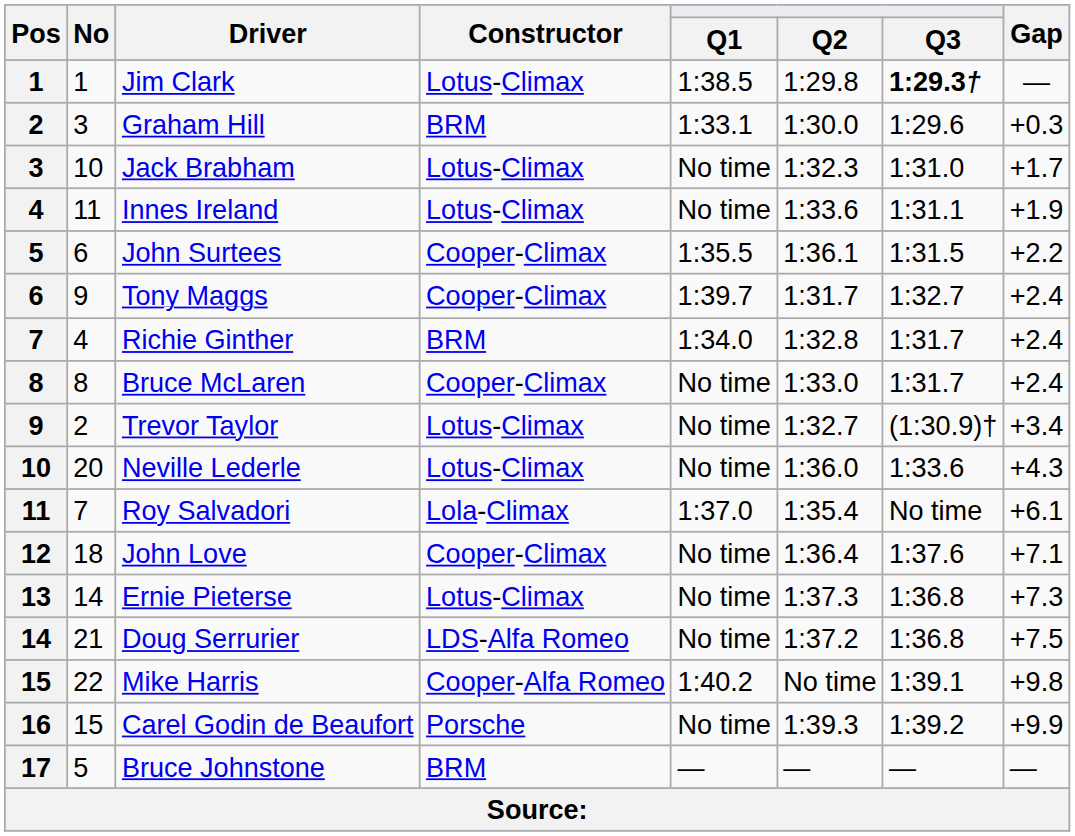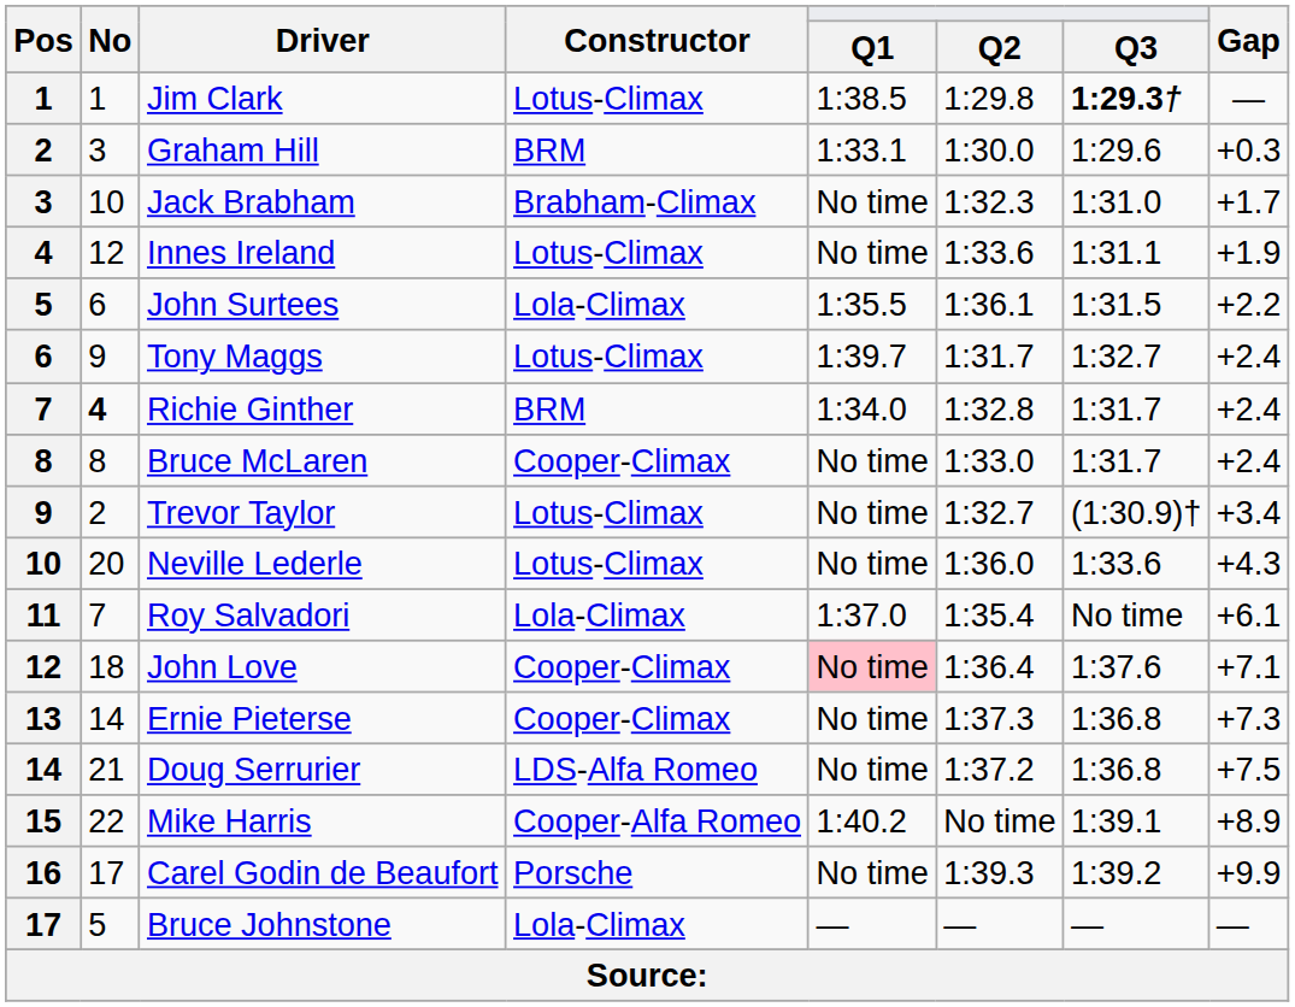 <table class="wikitable sortable" style="font-size: 95%;">
 <tr>
 <th rowspan="2">Pos</th>
 <th rowspan="2">No</th>
 <th rowspan="2">Driver</th>
 <th rowspan="2">Constructor</th>
 <th colspan="3" style="background:#eaecf0; text-align:center;"></th>
 <th rowspan="2">Gap</th>
 </tr>
 <tr>
 <th>Q1</th>
 <th>Q2</th>
 <th>Q3</th>
 </tr>
 <tr>
 <th>1</th>
 <td>1</td>
 <td> <a href='#'>Jim Clark</a></td>
 <td><a href='#'>Lotus</a>-<a href='#'>Climax</a></td>
 <td>1:38.5</td>
 <td>1:29.8</td>
 <td><strong>1:29.3<em>†<strong><em></td>
 <td align="center">—</td>
 </tr>
 <tr>
 <th>2</th>
 <td>3</td>
 <td> <a href='#'>Graham Hill</a></td>
 <td><a href='#'>BRM</a></td>
 <td>1:33.1</td>
 <td>1:30.0</td>
 <td></strong>1:29.6<strong></td>
 <td>+0.3</td>
 </tr>
 <tr>
 <th>3</th>
 <td>10</td>
 <td> <a href='#'>Jack Brabham</a></td>
-<td><a href='#'>Lotus</a>-<a href='#'>Climax</a></td>
+<td><a href='#'>Brabham</a>-<a href='#'>Climax</a></td>
 <td>No time</td>
 <td>1:32.3</td>
 <td></strong>1:31.0<strong></td>
 <td>+1.7</td>
 </tr>
 <tr>
 <th>4</th>
-<td>11</td>
+<td>12</td>
 <td> <a href='#'>Innes Ireland</a></td>
 <td><a href='#'>Lotus</a>-<a href='#'>Climax</a></td>
 <td>No time</td>
 <td>1:33.6</td>
 <td></strong>1:31.1<strong></td>
 <td>+1.9</td>
 </tr>
 <tr>
 <th>5</th>
 <td>6</td>
 <td> <a href='#'>John Surtees</a></td>
-<td><a href='#'>Cooper</a>-<a href='#'>Climax</a></td>
+<td><a href='#'>Lola</a>-<a href='#'>Climax</a></td>
 <td>1:35.5</td>
 <td>1:36.1</td>
 <td></strong>1:31.5<strong></td>
 <td>+2.2</td>
 </tr>
 <tr>
 <th>6</th>
 <td>9</td>
 <td> <a href='#'>Tony Maggs</a></td>
-<td><a href='#'>Cooper</a>-<a href='#'>Climax</a></td>
+<td><a href='#'>Lotus</a>-<a href='#'>Climax</a></td>
 <td>1:39.7</td>
 <td></strong>1:31.7<strong></td>
 <td>1:32.7</td>
 <td>+2.4</td>
 </tr>
 <tr>
 <th>7</th>
-<td>4</td>
+<td><strong>4</strong></td>
 <td> <a href='#'>Richie Ginther</a></td>
 <td><a href='#'>BRM</a></td>
 <td>1:34.0</td>
 <td>1:32.8</td>
 <td></strong>1:31.7<strong></td>
 <td>+2.4</td>
 </tr>
 <tr>
 <th>8</th>
 <td>8</td>
 <td> <a href='#'>Bruce McLaren</a></td>
 <td><a href='#'>Cooper</a>-<a href='#'>Climax</a></td>
 <td>No time</td>
 <td>1:33.0</td>
 <td></strong>1:31.7<strong></td>
 <td>+2.4</td>
 </tr>
 <tr>
 <th>9</th>
 <td>2</td>
 <td> <a href='#'>Trevor Taylor</a></td>
 <td><a href='#'>Lotus</a>-<a href='#'>Climax</a></td>
 <td>No time</td>
 <td></strong>1:32.7<strong></td>
 <td>(1:30.9)</em>†<em></td>
 <td>+3.4</td>
 </tr>
 <tr>
 <th>10</th>
 <td>20</td>
 <td> <a href='#'>Neville Lederle</a></td>
 <td><a href='#'>Lotus</a>-<a href='#'>Climax</a></td>
 <td>No time</td>
 <td>1:36.0</td>
 <td></strong>1:33.6<strong></td>
 <td>+4.3</td>
 </tr>
 <tr>
 <th>11</th>
 <td>7</td>
 <td> <a href='#'>Roy Salvadori</a></td>
 <td><a href='#'>Lola</a>-<a href='#'>Climax</a></td>
 <td>1:37.0</td>
 <td></strong>1:35.4<strong></td>
 <td>No time</td>
 <td>+6.1</td>
 </tr>
 <tr>
 <th>12</th>
 <td>18</td>
 <td> <a href='#'>John Love</a></td>
 <td><a href='#'>Cooper</a>-<a href='#'>Climax</a></td>
-<td>No time</td>
+<td style="background: pink;">No time</td>
 <td></strong>1:36.4<strong></td>
 <td>1:37.6</td>
 <td>+7.1</td>
 </tr>
 <tr>
 <th>13</th>
 <td>14</td>
 <td> <a href='#'>Ernie Pieterse</a></td>
-<td><a href='#'>Lotus</a>-<a href='#'>Climax</a></td>
+<td><a href='#'>Cooper</a>-<a href='#'>Climax</a></td>
 <td>No time</td>
 <td>1:37.3</td>
 <td></strong>1:36.8<strong></td>
 <td>+7.3</td>
 </tr>
 <tr>
 <th>14</th>
 <td>21</td>
 <td> <a href='#'>Doug Serrurier</a></td>
 <td><a href='#'>LDS</a>-<a href='#'>Alfa Romeo</a></td>
 <td>No time</td>
 <td>1:37.2</td>
 <td></strong>1:36.8<strong></td>
 <td>+7.5</td>
 </tr>
 <tr>
 <th>15</th>
 <td>22</td>
 <td> <a href='#'>Mike Harris</a></td>
 <td><a href='#'>Cooper</a>-<a href='#'>Alfa Romeo</a></td>
 <td>1:40.2</td>
 <td>No time</td>
 <td></strong>1:39.1<strong></td>
-<td>+9.8</td>
+<td>+8.9</td>
 </tr>
 <tr>
 <th>16</th>
-<td>15</td>
+<td>17</td>
 <td> <a href='#'>Carel Godin de Beaufort</a></td>
 <td><a href='#'>Porsche</a></td>
 <td>No time</td>
 <td>1:39.3</td>
 <td></strong>1:39.2<strong></td>
 <td>+9.9</td>
 </tr>
 <tr>
 <th>17</th>
 <td>5</td>
 <td> <a href='#'>Bruce Johnstone</a></td>
-<td><a href='#'>BRM</a></td>
+<td><a href='#'>Lola</a>-<a href='#'>Climax</a></td>
 <td>—</td>
 <td>—</td>
 <td>—</td>
 <td>—</td>
 </tr>
 <tr>
 <th colspan="8">Source:</th>
 </tr>
 </table>
